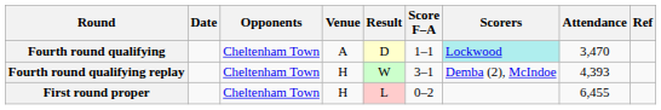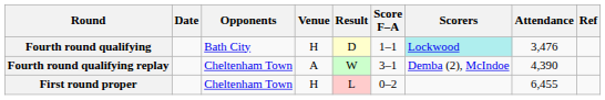 <table class="wikitable plainrowheaders sortable" style="text-align:center">
 <tr>
 <th scope="col">Round</th>
 <th scope="col">Date</th>
 <th scope="col">Opponents</th>
 <th scope="col">Venue</th>
 <th scope="col">Result</th>
 <th scope="col">Score<br>F–A</th>
 <th scope="col" class="unsortable">Scorers</th>
 <th scope="col">Attendance</th>
 <th scope="col" class="unsortable">Ref</th>
 </tr>
 <tr>
 <th scope="row">Fourth round qualifying</th>
 <td align="left"></td>
-<td align="left"><a href='#'>Cheltenham Town</a></td>
-<td>A</td>
+<td align="left"><a href='#'>Bath City</a></td>
+<td>H</td>
 <td style="background-color:#FFFFCC">D</td>
 <td>1–1</td>
 <td align="left" style="background: paleturquoise;"><a href='#'>Lockwood</a></td>
-<td>3,470</td>
+<td>3,476</td>
 <td></td>
 </tr>
 <tr>
 <th scope="row">Fourth round qualifying replay</th>
 <td align="left"></td>
 <td align="left"><a href='#'>Cheltenham Town</a></td>
-<td>H</td>
+<td>A</td>
 <td style="background-color:#CCFFCC">W</td>
 <td>3–1</td>
 <td align="left"><a href='#'>Demba</a> (2), <a href='#'>McIndoe</a></td>
-<td>4,393</td>
+<td>4,390</td>
 <td></td>
 </tr>
 <tr>
 <th scope="row">First round proper</th>
 <td align="left"></td>
 <td align="left"><a href='#'>Cheltenham Town</a></td>
 <td>H</td>
 <td style="background-color:#FFCCCC">L</td>
 <td>0–2</td>
 <td align="left"></td>
 <td>6,455</td>
 <td></td>
 </tr>
 </table>
